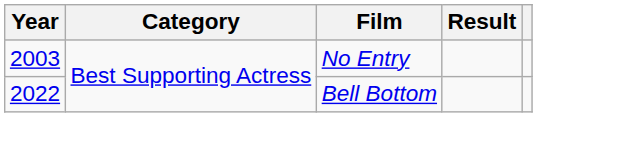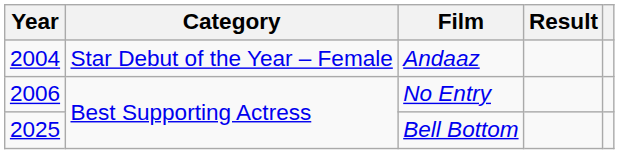 <table class="wikitable plainrowheaders">
 <tr>
 <th>Year</th>
 <th>Category</th>
 <th>Film</th>
 <th>Result</th>
 <th></th>
 </tr>
 <tr>
-<td><a href='#'>2003</a></td>
+<td><a href='#'>2004</a></td>
+<td><a href='#'>Star Debut of the Year – Female</a></td>
+<td><em><a href='#'>Andaaz</a></em></td>
+<td></td>
+<td></td>
+</tr>
+<tr>
+<td><a href='#'>2006</a></td>
 <td rowspan="2"><a href='#'>Best Supporting Actress</a></td>
 <td><em><a href='#'>No Entry</a></em></td>
 <td></td>
 <td></td>
 </tr>
 <tr>
-<td><a href='#'>2022</a></td>
+<td><a href='#'>2025</a></td>
 <td><em><a href='#'>Bell Bottom</a></em></td>
 <td></td>
 <td></td>
 </tr>
 </table>
